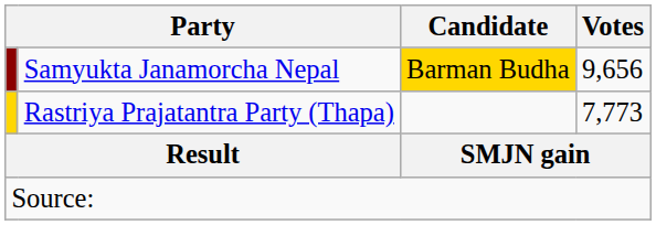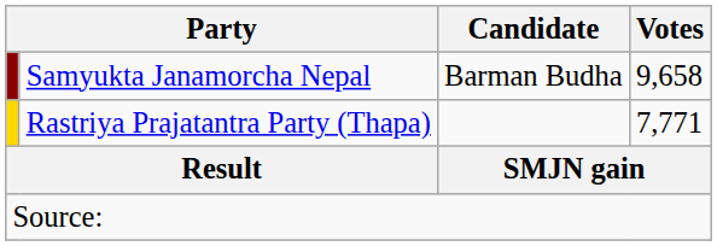 <table class="wikitable">
 <tr>
 <th colspan="2">Party</th>
 <th>Candidate</th>
 <th>Votes</th>
 </tr>
 <tr>
 <td style="background-color:darkred"></td>
 <td><a href='#'>Samyukta Janamorcha Nepal</a></td>
-<td style="background: gold;">Barman Budha</td>
-<td>9,656</td>
+<td>Barman Budha</td>
+<td>9,658</td>
 </tr>
 <tr>
 <td style="background-color:gold"></td>
 <td><a href='#'>Rastriya Prajatantra Party (Thapa)</a></td>
 <td></td>
-<td>7,773</td>
+<td>7,771</td>
 </tr>
 <tr>
 <th colspan="2">Result</th>
 <th colspan="2">SMJN gain</th>
 </tr>
 <tr>
 <td colspan="4">Source: </td>
 </tr>
 </table>
